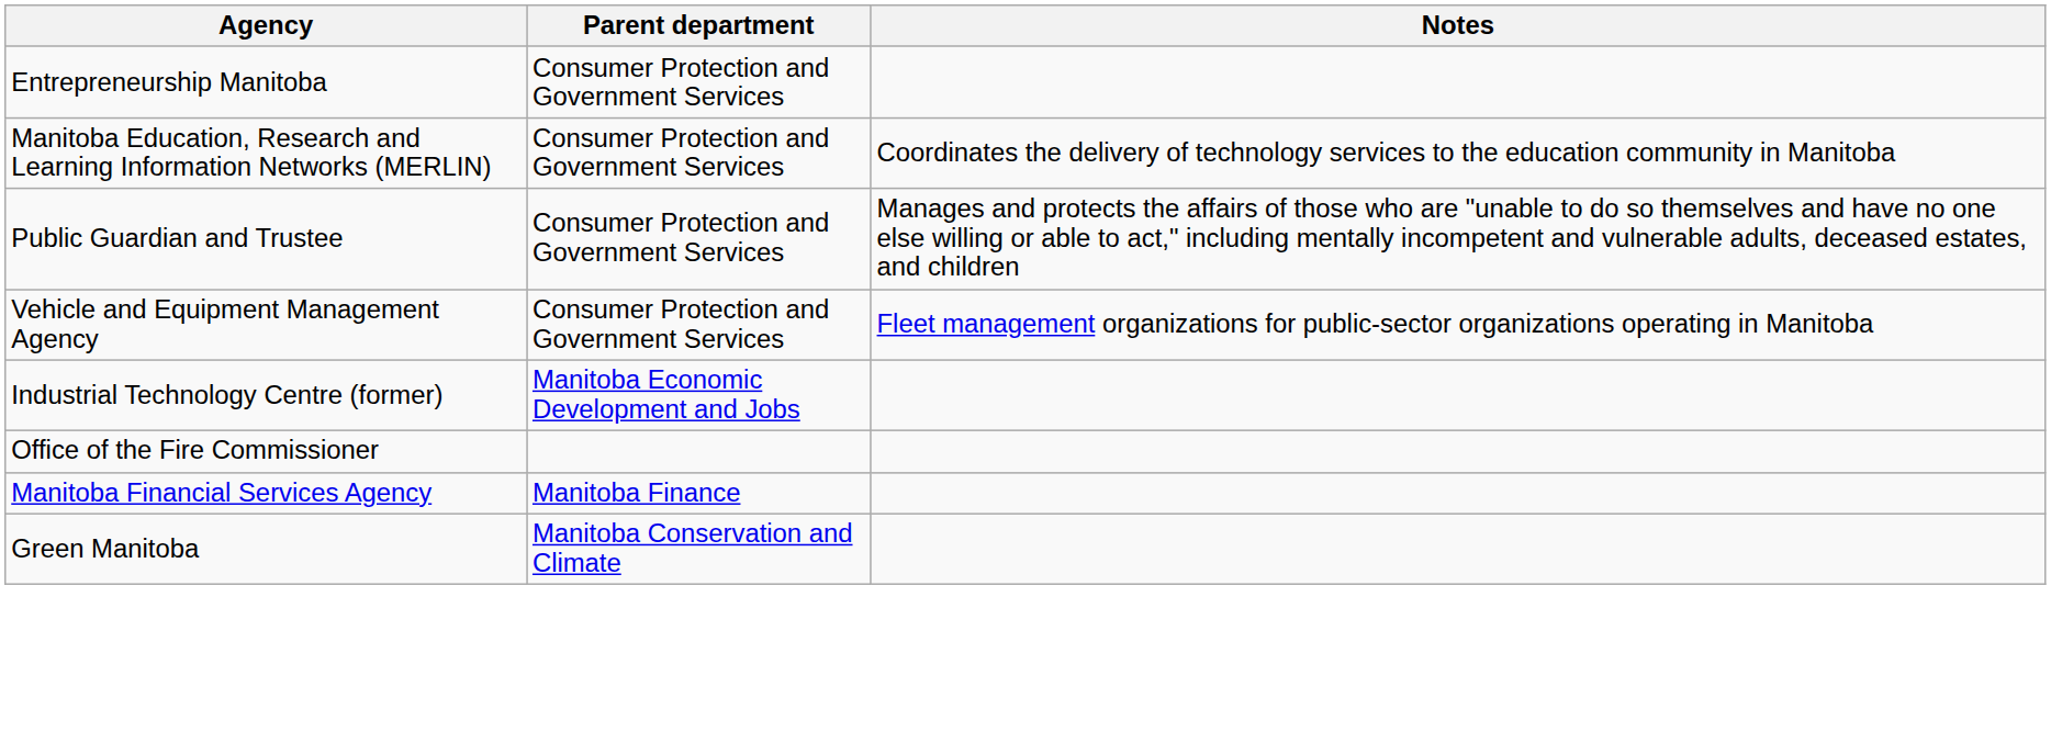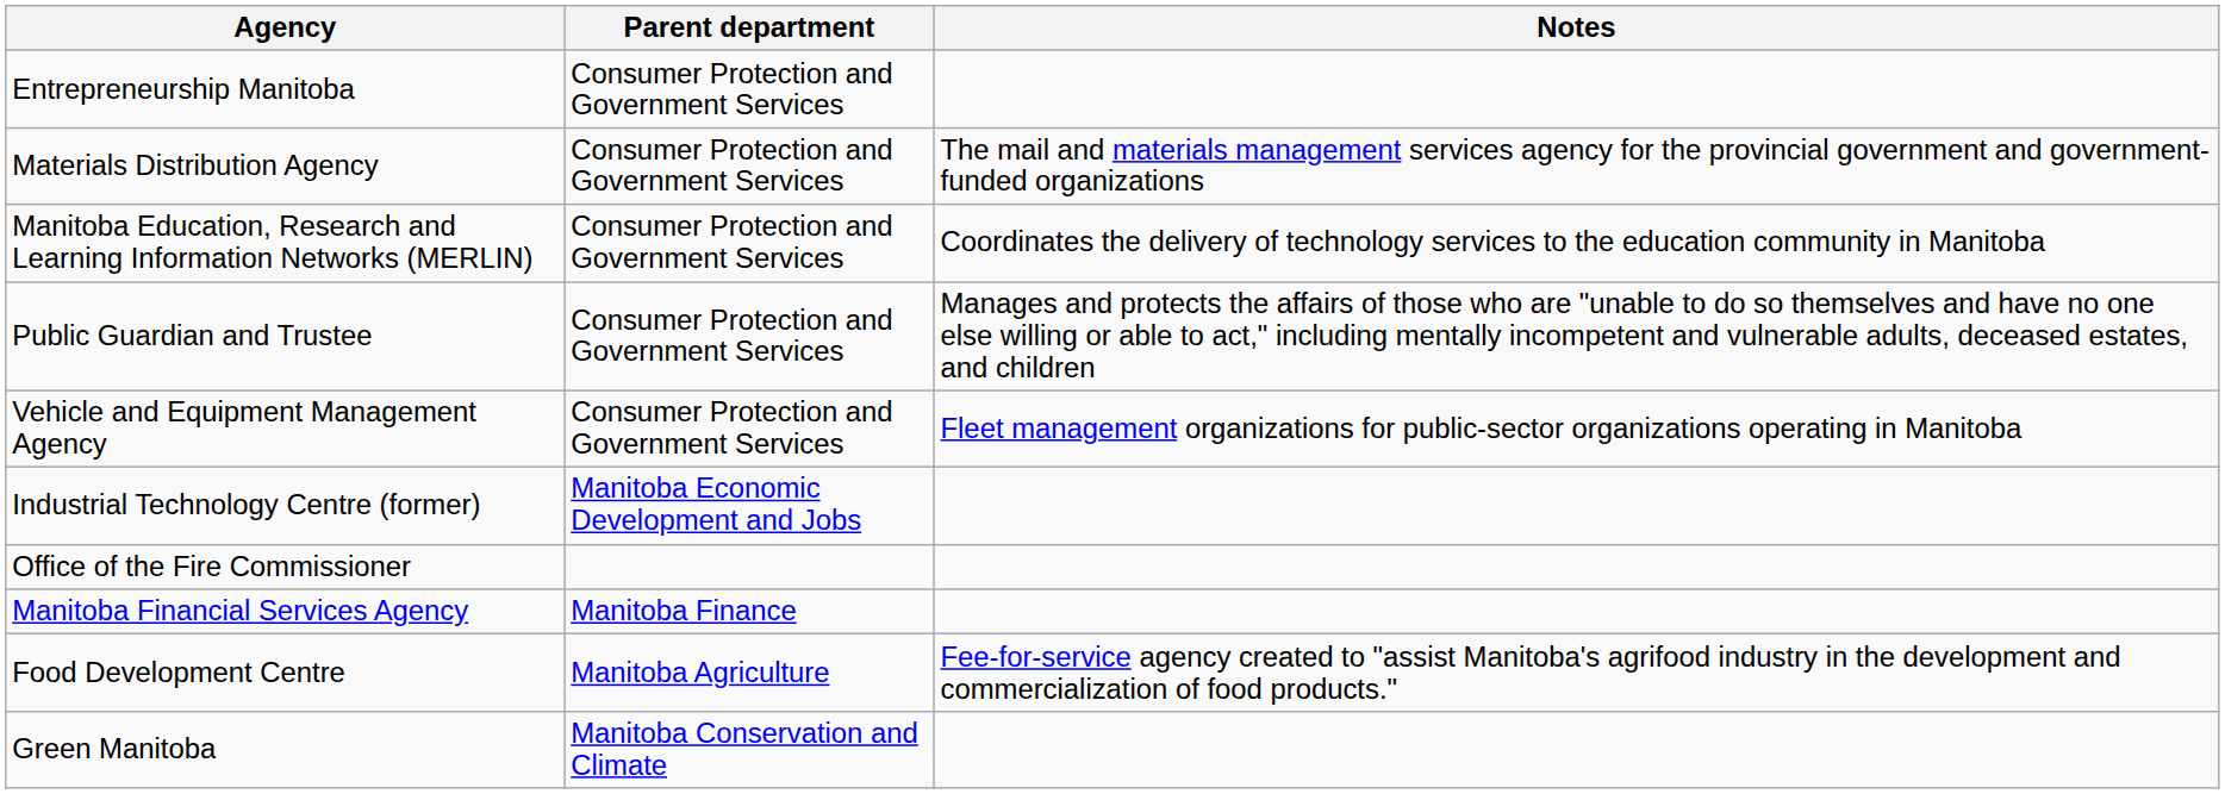 <table class="wikitable">
 <tr>
 <th>Agency</th>
 <th>Parent department</th>
 <th>Notes</th>
 </tr>
 <tr>
 <td>Entrepreneurship Manitoba</td>
 <td>Consumer Protection and Government Services</td>
 <td></td>
+</tr>
+<tr>
+<td>Materials Distribution Agency</td>
+<td>Consumer Protection and Government Services</td>
+<td>The mail and <a href='#'>materials management</a> services agency for the provincial government and government-funded organizations</td>
 </tr>
 <tr>
 <td>Manitoba Education, Research and Learning Information Networks (MERLIN)</td>
 <td>Consumer Protection and Government Services</td>
 <td>Coordinates the delivery of technology services to the education community in Manitoba</td>
 </tr>
 <tr>
 <td>Public Guardian and Trustee</td>
 <td>Consumer Protection and Government Services</td>
 <td>Manages and protects the affairs of those who are "unable to do so themselves and have no one else willing or able to act," including mentally incompetent and vulnerable adults, deceased estates, and children</td>
 </tr>
 <tr>
 <td>Vehicle and Equipment Management Agency</td>
 <td>Consumer Protection and Government Services</td>
 <td><a href='#'>Fleet management</a> organizations for public-sector organizations operating in Manitoba</td>
 </tr>
 <tr>
 <td>Industrial Technology Centre (former)</td>
 <td><a href='#'>Manitoba Economic Development and Jobs</a></td>
 <td></td>
 </tr>
 <tr>
 <td>Office of the Fire Commissioner</td>
 <td></td>
 <td></td>
 </tr>
 <tr>
 <td><a href='#'>Manitoba Financial Services Agency</a></td>
 <td><a href='#'>Manitoba Finance</a></td>
 <td></td>
 </tr>
 <tr>
+<td>Food Development Centre</td>
+<td><a href='#'>Manitoba Agriculture</a></td>
+<td><a href='#'>Fee-for-service</a> agency created to "assist Manitoba's agrifood industry in the development and commercialization of food products."</td>
+</tr>
+<tr>
 <td>Green Manitoba</td>
 <td><a href='#'>Manitoba Conservation and Climate</a></td>
 <td></td>
 </tr>
 </table>
